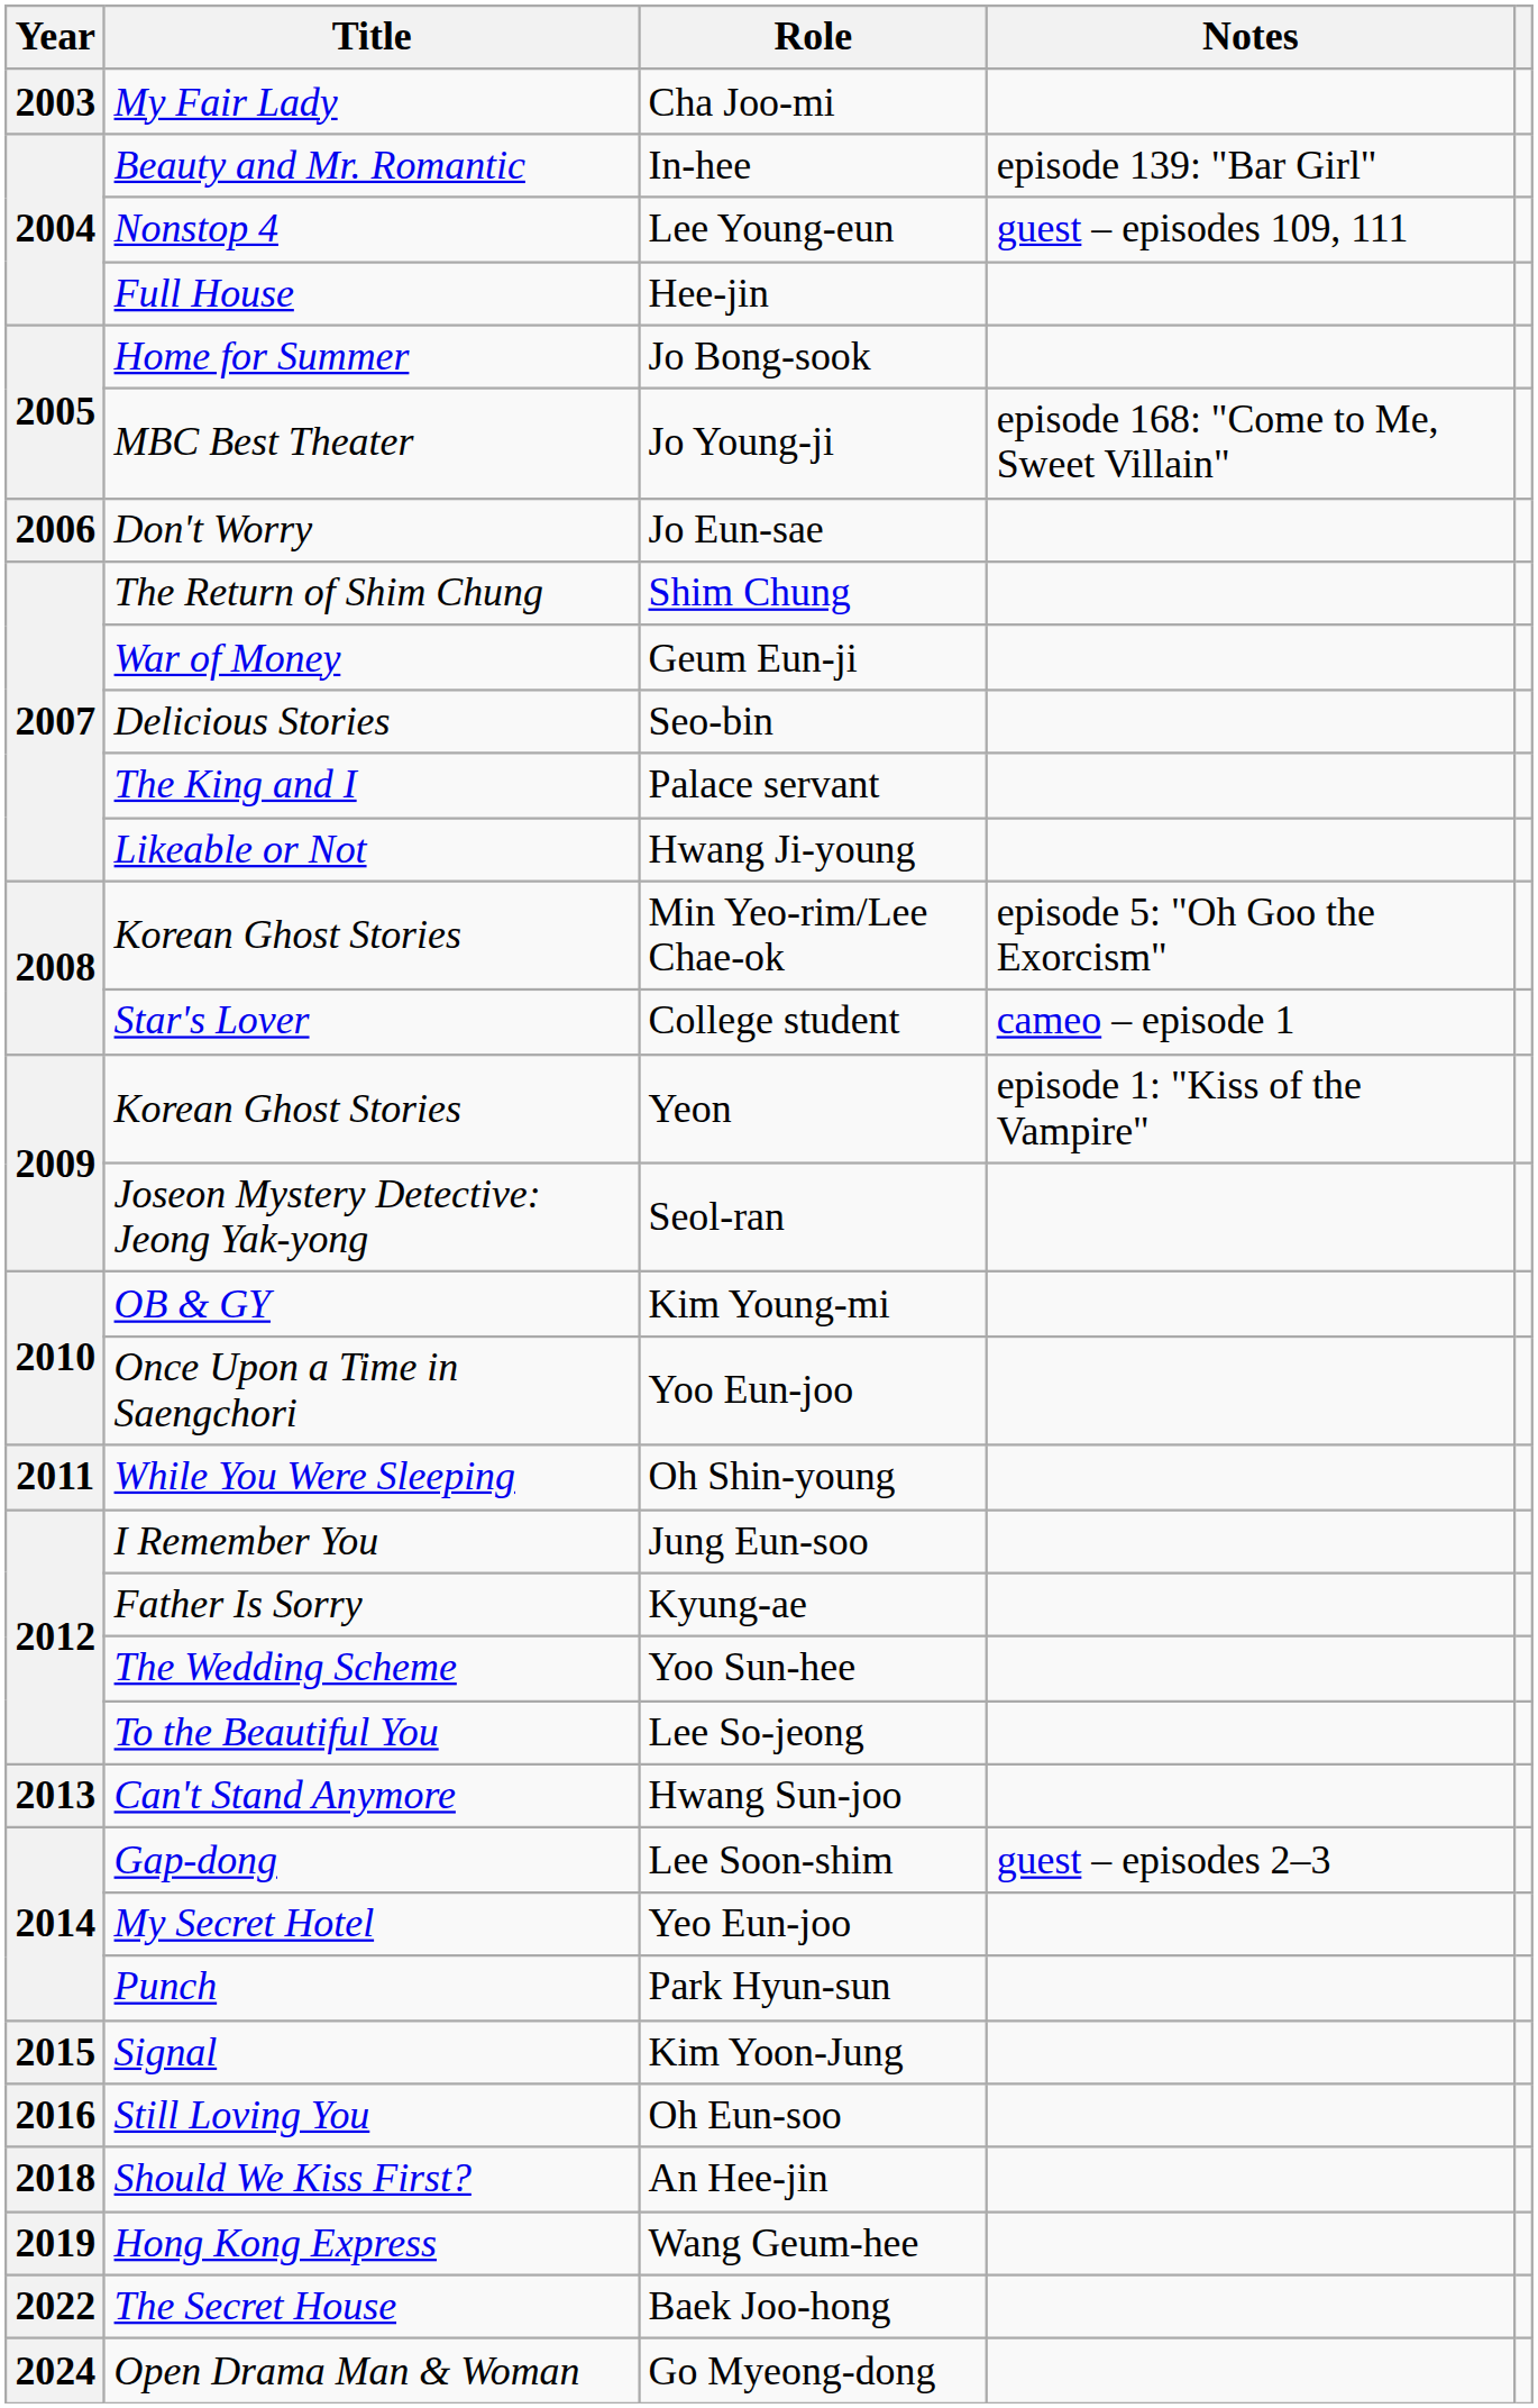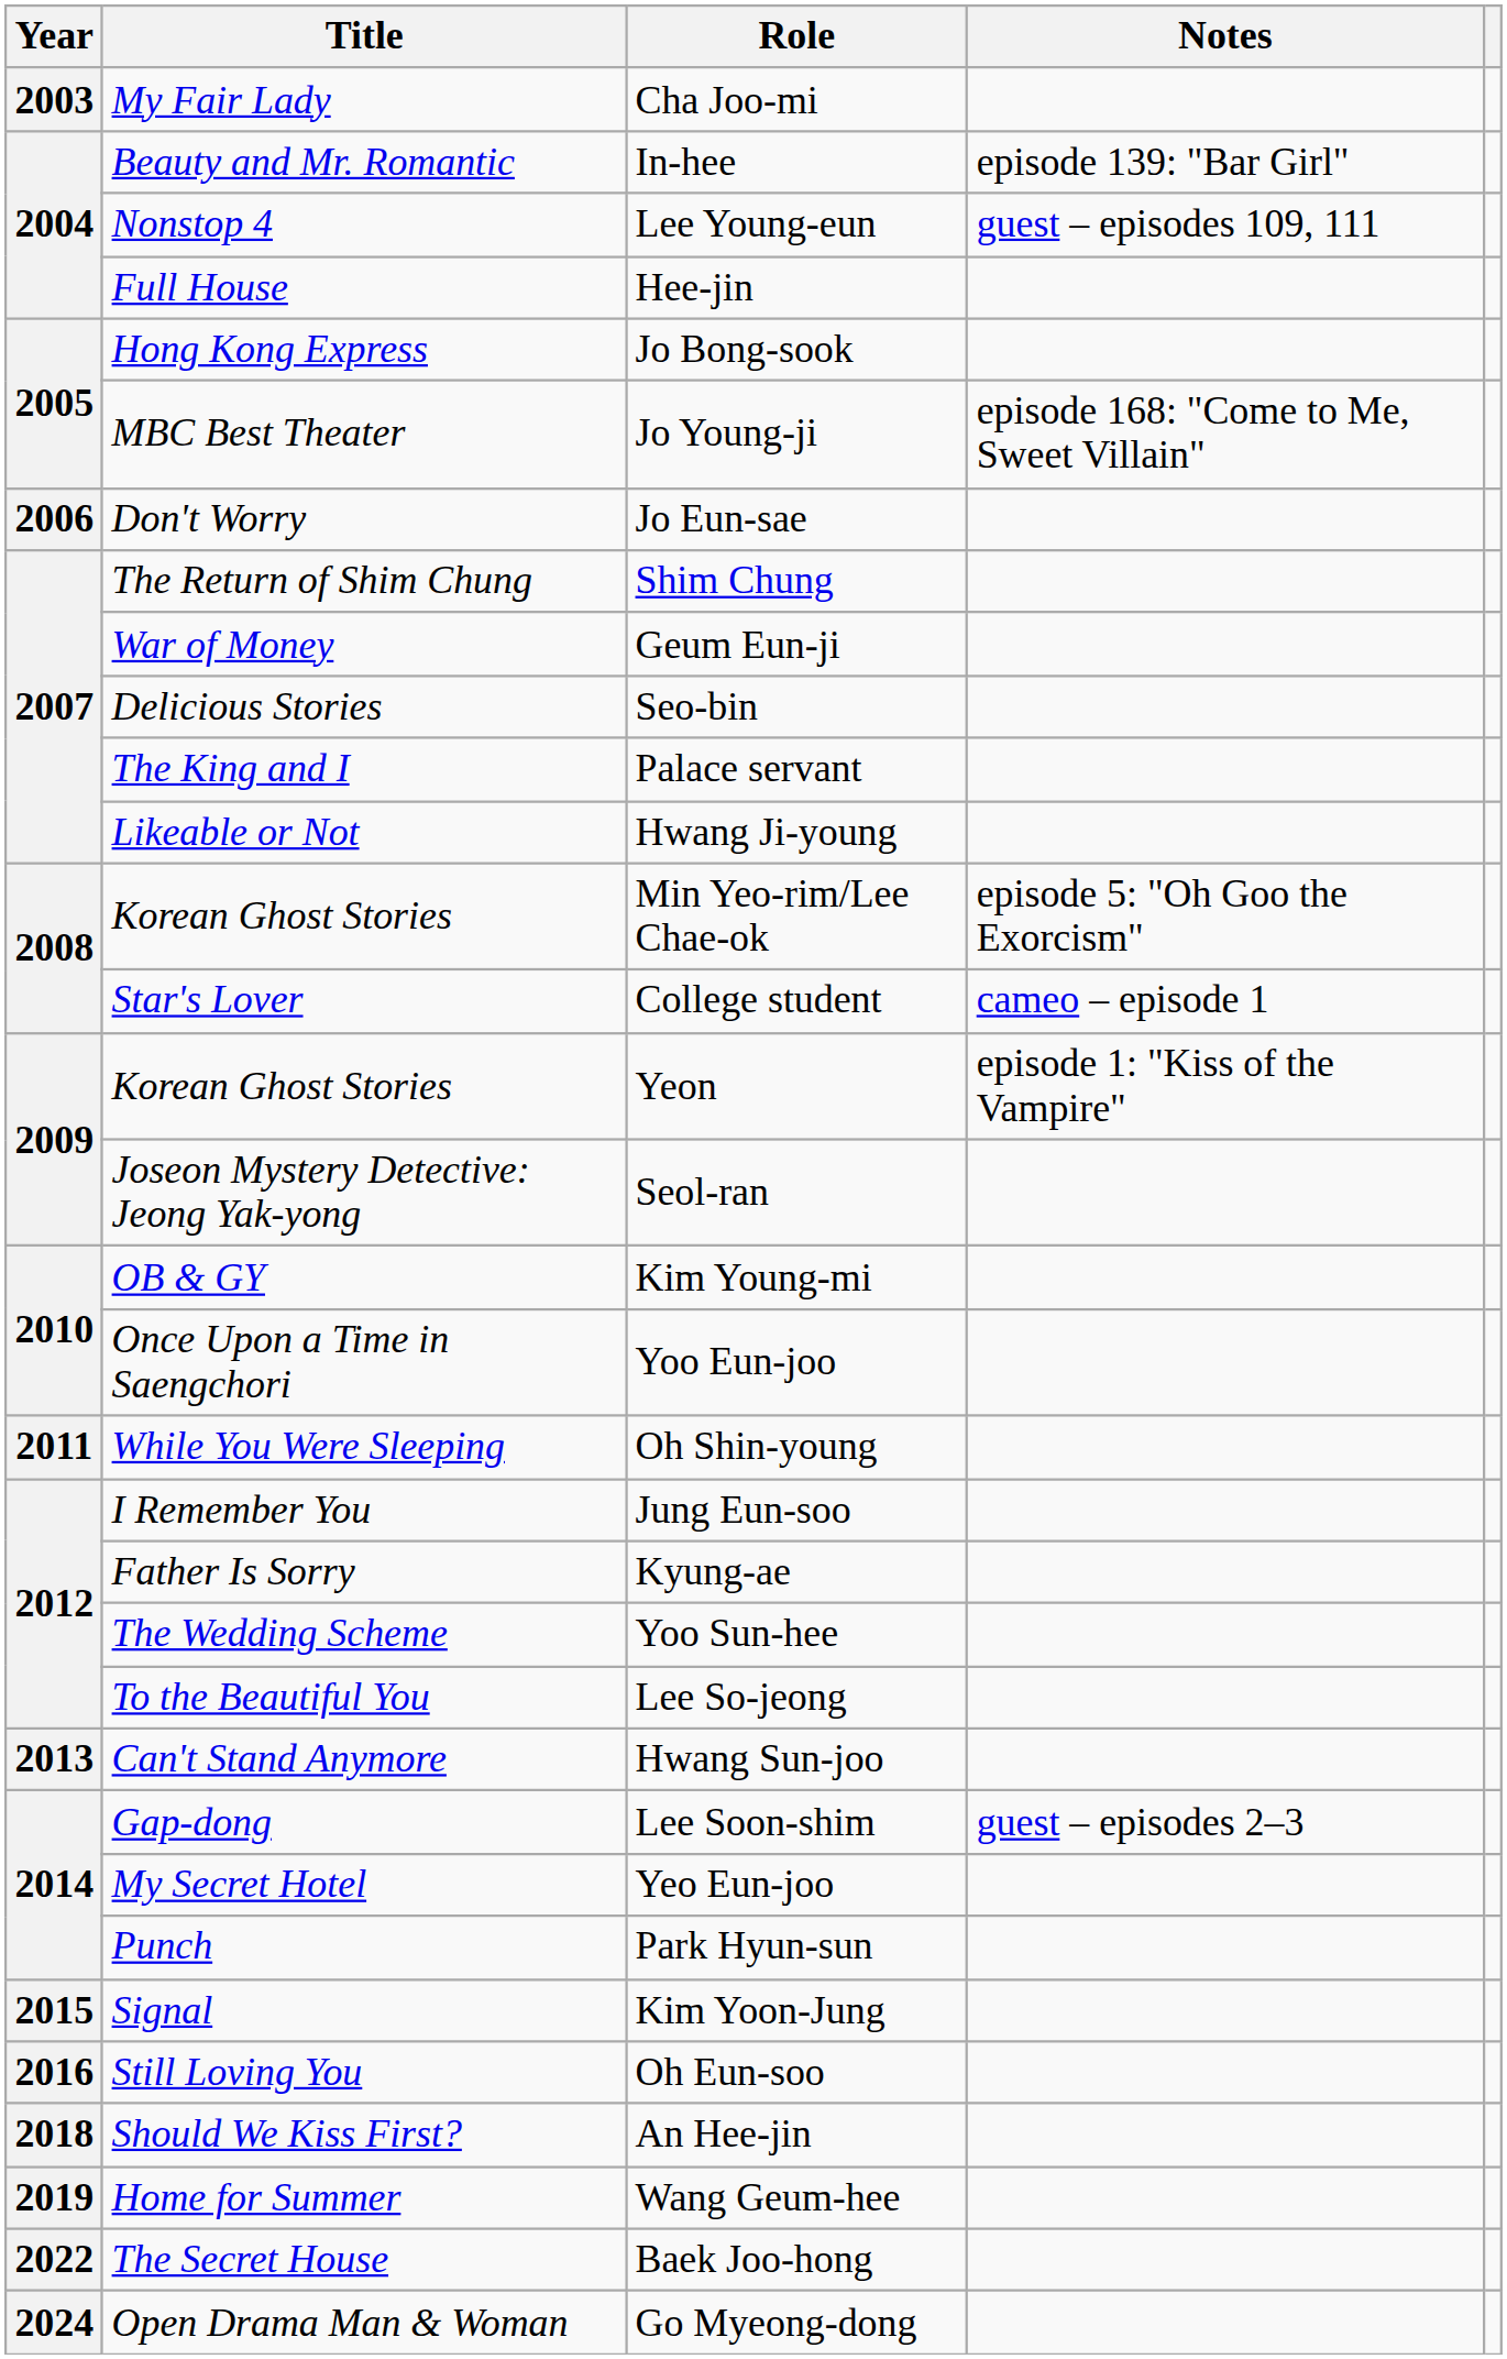 <table class="wikitable plainrowheaders sortable">
 <tr>
 <th scope="col">Year</th>
 <th scope="col">Title</th>
 <th scope="col">Role</th>
 <th scope="col">Notes</th>
 <th scope="col" class="unsortable"></th>
 </tr>
 <tr>
 <th scope="row">2003</th>
 <td><em><a href='#'>My Fair Lady</a></em></td>
 <td>Cha Joo-mi</td>
 <td></td>
 <td style="text-align:center"></td>
 </tr>
 <tr>
 <th scope="row" rowspan="3">2004</th>
 <td><em><a href='#'>Beauty and Mr. Romantic</a></em></td>
 <td>In-hee</td>
 <td>episode 139: "Bar Girl" </td>
 <td style="text-align:center"></td>
 </tr>
 <tr>
 <td><em><a href='#'>Nonstop 4</a></em></td>
 <td>Lee Young-eun</td>
 <td><a href='#'>guest</a> – episodes 109, 111</td>
 <td style="text-align:center"></td>
 </tr>
 <tr>
 <td><em><a href='#'>Full House</a></em></td>
 <td>Hee-jin</td>
 <td></td>
 <td style="text-align:center"></td>
 </tr>
 <tr>
 <th scope="row" rowspan="2">2005</th>
-<td><em><a href='#'>Home for Summer</a></em></td>
+<td><em><a href='#'>Hong Kong Express</a></em></td>
 <td>Jo Bong-sook</td>
 <td></td>
 <td style="text-align:center"></td>
 </tr>
 <tr>
 <td><em>MBC Best Theater</em></td>
 <td>Jo Young-ji</td>
 <td>episode 168: "Come to Me, Sweet Villain" </td>
 <td style="text-align:center"></td>
 </tr>
 <tr>
 <th scope="row">2006</th>
 <td><em>Don't Worry</em></td>
 <td>Jo Eun-sae</td>
 <td></td>
 <td style="text-align:center"></td>
 </tr>
 <tr>
 <th scope="row" rowspan="5">2007</th>
 <td><em>The Return of Shim Chung</em></td>
 <td><a href='#'>Shim Chung</a></td>
 <td></td>
 <td style="text-align:center"></td>
 </tr>
 <tr>
 <td><em><a href='#'>War of Money</a></em></td>
 <td>Geum Eun-ji</td>
 <td></td>
 <td style="text-align:center"></td>
 </tr>
 <tr>
 <td><em>Delicious Stories</em> </td>
 <td>Seo-bin</td>
 <td></td>
 <td style="text-align:center"></td>
 </tr>
 <tr>
 <td><em><a href='#'>The King and I</a></em></td>
 <td>Palace servant</td>
 <td></td>
 <td style="text-align:center"></td>
 </tr>
 <tr>
 <td><em><a href='#'>Likeable or Not</a></em></td>
 <td>Hwang Ji-young</td>
 <td></td>
 <td style="text-align:center"></td>
 </tr>
 <tr>
 <th scope="row" rowspan="2">2008</th>
 <td><em>Korean Ghost Stories</em></td>
 <td>Min Yeo-rim/Lee Chae-ok</td>
 <td>episode 5: "Oh Goo the Exorcism"</td>
 <td style="text-align:center"></td>
 </tr>
 <tr>
 <td><em><a href='#'>Star's Lover</a></em></td>
 <td>College student</td>
 <td><a href='#'>cameo</a> – episode 1</td>
 <td style="text-align:center"></td>
 </tr>
 <tr>
 <th scope="row" rowspan="2">2009</th>
 <td><em>Korean Ghost Stories</em></td>
 <td>Yeon</td>
 <td>episode 1: "Kiss of the Vampire"</td>
 <td style="text-align:center"></td>
 </tr>
 <tr>
 <td><em>Joseon Mystery Detective: Jeong Yak-yong</em></td>
 <td>Seol-ran</td>
 <td></td>
 <td style="text-align:center"></td>
 </tr>
 <tr>
 <th scope="row" rowspan="2">2010</th>
 <td><em><a href='#'>OB & GY</a></em></td>
 <td>Kim Young-mi</td>
 <td></td>
 <td></td>
 </tr>
 <tr>
 <td><em>Once Upon a Time in Saengchori</em></td>
 <td>Yoo Eun-joo</td>
 <td></td>
 <td style="text-align:center"></td>
 </tr>
 <tr>
 <th scope="row">2011</th>
 <td><em><a href='#'>While You Were Sleeping</a></em></td>
 <td>Oh Shin-young</td>
 <td></td>
 <td style="text-align:center"></td>
 </tr>
 <tr>
 <th scope="row" rowspan="4">2012</th>
 <td><em>I Remember You</em></td>
 <td>Jung Eun-soo</td>
 <td></td>
 <td style="text-align:center"></td>
 </tr>
 <tr>
 <td><em>Father Is Sorry</em></td>
 <td>Kyung-ae</td>
 <td></td>
 <td style="text-align:center"></td>
 </tr>
 <tr>
 <td><em><a href='#'>The Wedding Scheme</a></em></td>
 <td>Yoo Sun-hee</td>
 <td></td>
 <td style="text-align:center"></td>
 </tr>
 <tr>
 <td><em><a href='#'>To the Beautiful You</a></em></td>
 <td>Lee So-jeong</td>
 <td></td>
 <td style="text-align:center"></td>
 </tr>
 <tr>
 <th scope="row">2013</th>
 <td><em><a href='#'>Can't Stand Anymore</a></em></td>
 <td>Hwang Sun-joo</td>
 <td></td>
 <td style="text-align:center"></td>
 </tr>
 <tr>
 <th scope="row" rowspan="3">2014</th>
 <td><em><a href='#'>Gap-dong</a></em></td>
 <td>Lee Soon-shim</td>
 <td><a href='#'>guest</a> – episodes 2–3</td>
 <td style="text-align:center"></td>
 </tr>
 <tr>
 <td><em><a href='#'>My Secret Hotel</a></em></td>
 <td>Yeo Eun-joo</td>
 <td></td>
 <td style="text-align:center"></td>
 </tr>
 <tr>
 <td><em><a href='#'>Punch</a></em></td>
 <td>Park Hyun-sun</td>
 <td></td>
 <td style="text-align:center"></td>
 </tr>
 <tr>
 <th scope="row">2015</th>
 <td><em><a href='#'>Signal</a></em></td>
 <td>Kim Yoon-Jung</td>
 <td></td>
 <td style="text-align:center"></td>
 </tr>
 <tr>
 <th scope="row">2016</th>
 <td><em><a href='#'>Still Loving You</a></em></td>
 <td>Oh Eun-soo</td>
 <td></td>
 <td style="text-align:center"></td>
 </tr>
 <tr>
 <th scope="row">2018</th>
 <td><em><a href='#'>Should We Kiss First?</a></em></td>
 <td>An Hee-jin</td>
 <td></td>
 <td style="text-align:center"></td>
 </tr>
 <tr>
 <th scope="row">2019</th>
-<td><em><a href='#'>Hong Kong Express</a></em></td>
+<td><em><a href='#'>Home for Summer</a></em></td>
 <td>Wang Geum-hee</td>
 <td></td>
 <td style="text-align:center"></td>
 </tr>
 <tr>
 <th scope="row">2022</th>
 <td><em><a href='#'>The Secret House</a></em></td>
 <td>Baek Joo-hong</td>
 <td></td>
 <td style="text-align:center"></td>
 </tr>
 <tr>
 <th scope="row">2024</th>
 <td><em>Open Drama Man & Woman</em></td>
 <td>Go Myeong-dong</td>
 <td></td>
 <td style="text-align:center"></td>
 </tr>
 </table>
